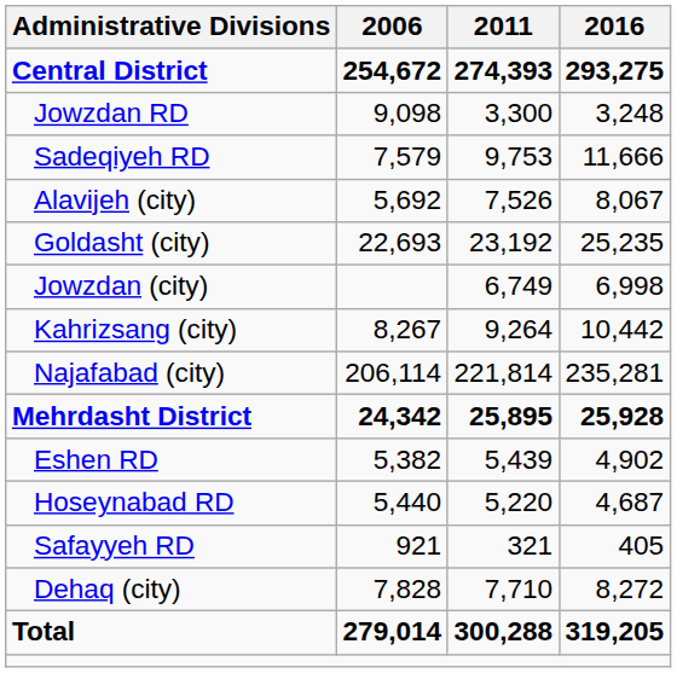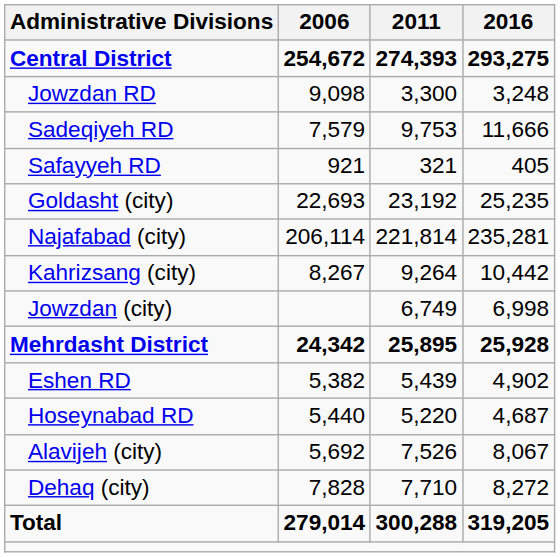 <table class="wikitable">
 <tr>
 <th>Administrative Divisions</th>
 <th>2006</th>
 <th>2011</th>
 <th>2016</th>
 </tr>
 <tr>
 <td><strong><a href='#'>Central District</a></strong></td>
 <td style="text-align: right;"><strong>254,672</strong></td>
 <td style="text-align: right;"><strong>274,393</strong></td>
 <td style="text-align: right;"><strong>293,275</strong></td>
 </tr>
 <tr>
 <td style="padding-left: 1em;"><a href='#'>Jowzdan RD</a></td>
 <td style="text-align: right;">9,098</td>
 <td style="text-align: right;">3,300</td>
 <td style="text-align: right;">3,248</td>
 </tr>
 <tr>
 <td style="padding-left: 1em;"><a href='#'>Sadeqiyeh RD</a></td>
 <td style="text-align: right;">7,579</td>
 <td style="text-align: right;">9,753</td>
 <td style="text-align: right;">11,666</td>
 </tr>
 <tr>
-<td style="padding-left: 1em;"><a href='#'>Alavijeh</a> (city)</td>
-<td style="text-align: right;">5,692</td>
-<td style="text-align: right;">7,526</td>
-<td style="text-align: right;">8,067</td>
+<td style="padding-left: 1em;"><a href='#'>Safayyeh RD</a></td>
+<td style="text-align: right;">921</td>
+<td style="text-align: right;">321</td>
+<td style="text-align: right;">405</td>
 </tr>
 <tr>
 <td style="padding-left: 1em;"><a href='#'>Goldasht</a> (city)</td>
 <td style="text-align: right;">22,693</td>
 <td style="text-align: right;">23,192</td>
 <td style="text-align: right;">25,235</td>
 </tr>
 <tr>
-<td style="padding-left: 1em;"><a href='#'>Jowzdan</a> (city)</td>
-<td style="text-align: right;"></td>
-<td style="text-align: right;">6,749</td>
-<td style="text-align: right;">6,998</td>
+<td style="padding-left: 1em;"><a href='#'>Najafabad</a> (city)</td>
+<td style="text-align: right;">206,114</td>
+<td style="text-align: right;">221,814</td>
+<td style="text-align: right;">235,281</td>
 </tr>
 <tr>
 <td style="padding-left: 1em;"><a href='#'>Kahrizsang</a> (city)</td>
 <td style="text-align: right;">8,267</td>
 <td style="text-align: right;">9,264</td>
 <td style="text-align: right;">10,442</td>
 </tr>
 <tr>
-<td style="padding-left: 1em;"><a href='#'>Najafabad</a> (city)</td>
-<td style="text-align: right;">206,114</td>
-<td style="text-align: right;">221,814</td>
-<td style="text-align: right;">235,281</td>
+<td style="padding-left: 1em;"><a href='#'>Jowzdan</a> (city)</td>
+<td style="text-align: right;"></td>
+<td style="text-align: right;">6,749</td>
+<td style="text-align: right;">6,998</td>
 </tr>
 <tr>
 <td><strong><a href='#'>Mehrdasht District</a></strong></td>
 <td style="text-align: right;"><strong>24,342</strong></td>
 <td style="text-align: right;"><strong>25,895</strong></td>
 <td style="text-align: right;"><strong>25,928</strong></td>
 </tr>
 <tr>
 <td style="padding-left: 1em;"><a href='#'>Eshen RD</a></td>
 <td style="text-align: right;">5,382</td>
 <td style="text-align: right;">5,439</td>
 <td style="text-align: right;">4,902</td>
 </tr>
 <tr>
 <td style="padding-left: 1em;"><a href='#'>Hoseynabad RD</a></td>
 <td style="text-align: right;">5,440</td>
 <td style="text-align: right;">5,220</td>
 <td style="text-align: right;">4,687</td>
 </tr>
 <tr>
-<td style="padding-left: 1em;"><a href='#'>Safayyeh RD</a></td>
-<td style="text-align: right;">921</td>
-<td style="text-align: right;">321</td>
-<td style="text-align: right;">405</td>
+<td style="padding-left: 1em;"><a href='#'>Alavijeh</a> (city)</td>
+<td style="text-align: right;">5,692</td>
+<td style="text-align: right;">7,526</td>
+<td style="text-align: right;">8,067</td>
 </tr>
 <tr>
 <td style="padding-left: 1em;"><a href='#'>Dehaq</a> (city)</td>
 <td style="text-align: right;">7,828</td>
 <td style="text-align: right;">7,710</td>
 <td style="text-align: right;">8,272</td>
 </tr>
 <tr>
 <td><strong>Total</strong></td>
 <td style="text-align: right;"><strong>279,014</strong></td>
 <td style="text-align: right;"><strong>300,288</strong></td>
 <td style="text-align: right;"><strong>319,205</strong></td>
 </tr>
 <tr>
 <td colspan=4></td>
 </tr>
 </table>
